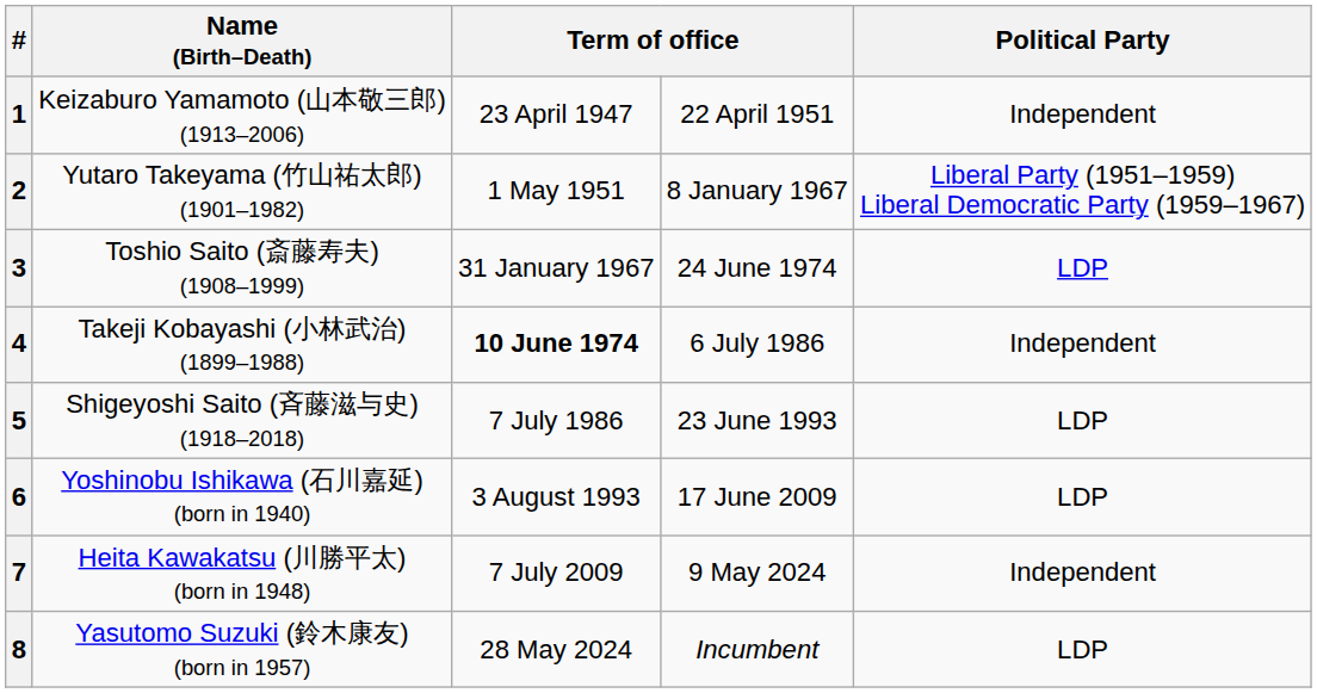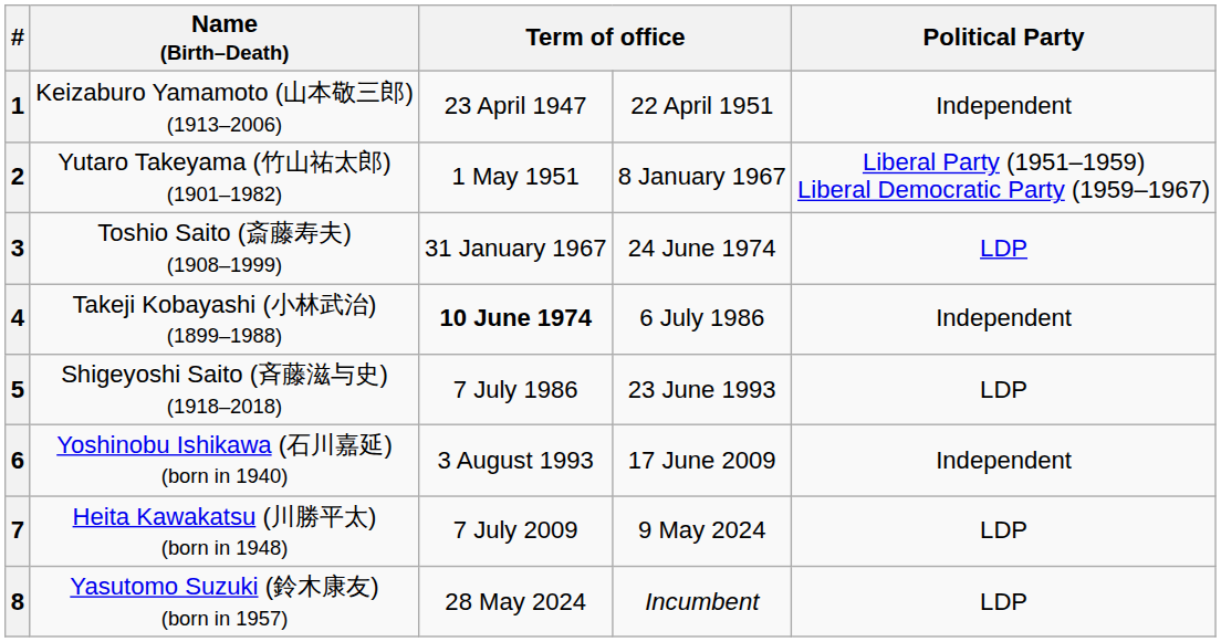 <table class="wikitable" style="text-align:center">
 <tr>
 <th>#</th>
 <th>Name<br><small>(Birth–Death)</small></th>
 <th colspan="2">Term of office</th>
 <th>Political Party</th>
 </tr>
 <tr>
 <th>1</th>
 <td>Keizaburo Yamamoto (山本敬三郎)<br><small>(1913–2006)</small></td>
 <td>23 April 1947</td>
 <td>22 April 1951</td>
 <td>Independent</td>
 </tr>
 <tr>
 <th>2</th>
 <td>Yutaro Takeyama (竹山祐太郎)<br><small>(1901–1982)</small></td>
 <td>1 May 1951</td>
 <td>8 January 1967</td>
 <td><a href='#'>Liberal Party</a> (1951–1959)<br><a href='#'>Liberal Democratic Party</a> (1959–1967)</td>
 </tr>
 <tr>
 <th>3</th>
 <td>Toshio Saito (斎藤寿夫)<br><small>(1908–1999)</small></td>
 <td>31 January 1967</td>
 <td>24 June 1974</td>
 <td><a href='#'>LDP</a></td>
 </tr>
 <tr>
 <th>4</th>
 <td>Takeji Kobayashi (小林武治)<br><small>(1899–1988)</small></td>
 <td><strong>10 June 1974</strong></td>
 <td>6 July 1986</td>
 <td>Independent</td>
 </tr>
 <tr>
 <th>5</th>
 <td>Shigeyoshi Saito (斉藤滋与史)<br><small>(1918–2018)</small></td>
 <td>7 July 1986</td>
 <td>23 June 1993</td>
 <td>LDP</td>
 </tr>
 <tr>
 <th>6</th>
 <td><a href='#'>Yoshinobu Ishikawa</a> (石川嘉延)<br><small>(born in 1940)</small></td>
 <td>3 August 1993</td>
 <td>17 June 2009</td>
-<td>LDP</td>
+<td>Independent</td>
 </tr>
 <tr>
 <th>7</th>
 <td><a href='#'>Heita Kawakatsu</a> (川勝平太)<br><small>(born in 1948)</small></td>
 <td>7 July 2009</td>
 <td>9 May 2024</td>
-<td>Independent</td>
+<td>LDP</td>
 </tr>
 <tr>
 <th>8</th>
 <td><a href='#'>Yasutomo Suzuki</a> (鈴木康友)<br><small>(born in 1957)</small></td>
 <td>28 May 2024</td>
 <td><em>Incumbent</em></td>
 <td>LDP</td>
 </tr>
 </table>
